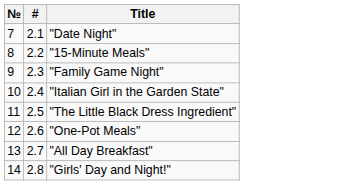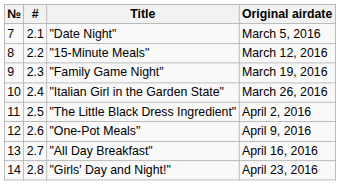 <table class="wikitable">
 <tr>
 <th>№</th>
 <th>#</th>
 <th>Title</th>
+<th>Original airdate</th>
 </tr>
 <tr>
 <td>7</td>
 <td>2.1</td>
 <td>"Date Night"</td>
+<td>March 5, 2016</td>
 </tr>
 <tr>
 <td>8</td>
 <td>2.2</td>
 <td>"15-Minute Meals"</td>
+<td>March 12, 2016</td>
 </tr>
 <tr>
 <td>9</td>
 <td>2.3</td>
 <td>"Family Game Night"</td>
+<td>March 19, 2016</td>
 </tr>
 <tr>
 <td>10</td>
 <td>2.4</td>
 <td>"Italian Girl in the Garden State"</td>
+<td>March 26, 2016</td>
 </tr>
 <tr>
 <td>11</td>
 <td>2.5</td>
 <td>"The Little Black Dress Ingredient"</td>
+<td>April 2, 2016</td>
 </tr>
 <tr>
 <td>12</td>
 <td>2.6</td>
 <td>"One-Pot Meals"</td>
+<td>April 9, 2016</td>
 </tr>
 <tr>
 <td>13</td>
 <td>2.7</td>
 <td>"All Day Breakfast"</td>
+<td>April 16, 2016</td>
 </tr>
 <tr>
 <td>14</td>
 <td>2.8</td>
 <td>"Girls' Day and Night!"</td>
+<td>April 23, 2016</td>
 </tr>
 </table>
